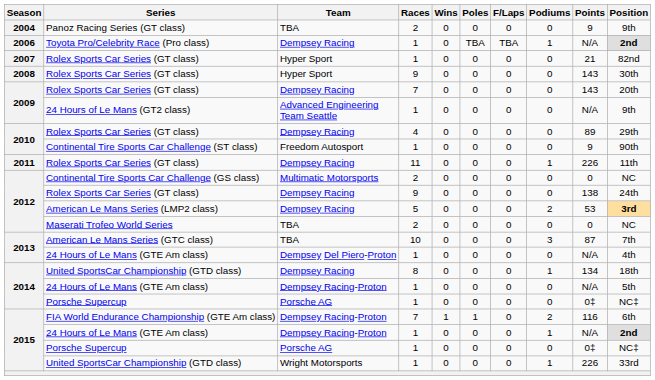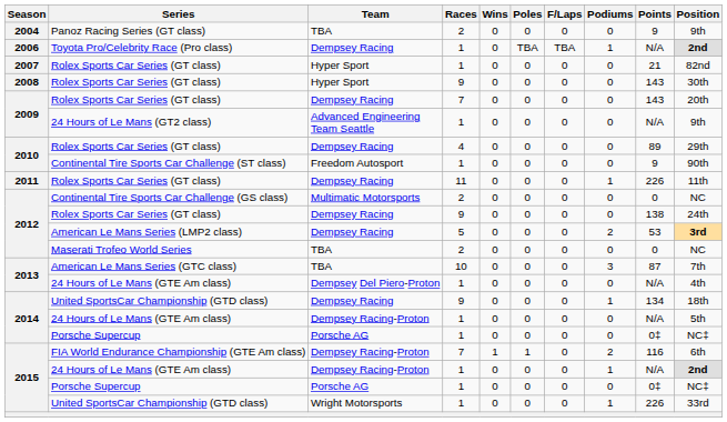 <table class="wikitable" style="font-size: 90%; text-align:center">
 <tr>
 <th>Season</th>
 <th>Series</th>
 <th>Team</th>
 <th>Races</th>
 <th>Wins</th>
 <th>Poles</th>
 <th>F/Laps</th>
 <th>Podiums</th>
 <th>Points</th>
 <th>Position</th>
 </tr>
 <tr>
 <th>2004</th>
 <td align=left>Panoz Racing Series (GT class)</td>
 <td align=left>TBA</td>
 <td>2</td>
 <td>0</td>
 <td>0</td>
 <td>0</td>
 <td>0</td>
 <td>9</td>
 <td>9th</td>
 </tr>
 <tr>
 <th>2006</th>
 <td align=left><a href='#'>Toyota Pro/Celebrity Race</a> (Pro class)</td>
 <td align=left><a href='#'>Dempsey Racing</a></td>
 <td>1</td>
 <td>0</td>
 <td>TBA</td>
 <td>TBA</td>
 <td>1</td>
 <td>N/A</td>
 <td style="background:#DFDFDF;"><strong>2nd</strong></td>
 </tr>
 <tr>
 <th>2007</th>
 <td align=left><a href='#'>Rolex Sports Car Series</a> (GT class)</td>
 <td align=left>Hyper Sport</td>
 <td>1</td>
 <td>0</td>
 <td>0</td>
 <td>0</td>
 <td>0</td>
 <td>21</td>
 <td>82nd</td>
 </tr>
 <tr>
 <th>2008</th>
 <td align=left><a href='#'>Rolex Sports Car Series</a> (GT class)</td>
 <td align=left>Hyper Sport</td>
 <td>9</td>
 <td>0</td>
 <td>0</td>
 <td>0</td>
 <td>0</td>
 <td>143</td>
 <td>30th</td>
 </tr>
 <tr>
 <th rowspan=2>2009</th>
 <td align=left><a href='#'>Rolex Sports Car Series</a> (GT class)</td>
 <td align=left><a href='#'>Dempsey Racing</a></td>
 <td>7</td>
 <td>0</td>
 <td>0</td>
 <td>0</td>
 <td>0</td>
 <td>143</td>
 <td>20th</td>
 </tr>
 <tr>
 <td align=left><a href='#'>24 Hours of Le Mans</a> (GT2 class)</td>
 <td align=left><a href='#'>Advanced Engineering</a><br><a href='#'>Team Seattle</a></td>
 <td>1</td>
 <td>0</td>
 <td>0</td>
 <td>0</td>
 <td>0</td>
 <td>N/A</td>
 <td>9th</td>
 </tr>
 <tr>
 <th rowspan=2>2010</th>
 <td align=left><a href='#'>Rolex Sports Car Series</a> (GT class)</td>
 <td align=left><a href='#'>Dempsey Racing</a></td>
 <td>4</td>
 <td>0</td>
 <td>0</td>
 <td>0</td>
 <td>0</td>
 <td>89</td>
 <td>29th</td>
 </tr>
 <tr>
 <td align=left><a href='#'>Continental Tire Sports Car Challenge</a> (ST class)</td>
 <td align=left>Freedom Autosport</td>
 <td>1</td>
 <td>0</td>
 <td>0</td>
 <td>0</td>
 <td>0</td>
 <td>9</td>
 <td>90th</td>
 </tr>
 <tr>
 <th>2011</th>
 <td align=left><a href='#'>Rolex Sports Car Series</a> (GT class)</td>
 <td align=left><a href='#'>Dempsey Racing</a></td>
 <td>11</td>
 <td>0</td>
 <td>0</td>
 <td>0</td>
 <td>1</td>
 <td>226</td>
 <td>11th</td>
 </tr>
 <tr>
 <th rowspan=4>2012</th>
 <td align=left><a href='#'>Continental Tire Sports Car Challenge</a> (GS class)</td>
 <td align=left><a href='#'>Multimatic Motorsports</a></td>
 <td>2</td>
 <td>0</td>
 <td>0</td>
 <td>0</td>
 <td>0</td>
 <td>0</td>
 <td>NC</td>
 </tr>
 <tr>
 <td align=left><a href='#'>Rolex Sports Car Series</a> (GT class)</td>
 <td align=left><a href='#'>Dempsey Racing</a></td>
 <td>9</td>
 <td>0</td>
 <td>0</td>
 <td>0</td>
 <td>0</td>
 <td>138</td>
 <td>24th</td>
 </tr>
 <tr>
 <td align=left><a href='#'>American Le Mans Series</a> (LMP2 class)</td>
 <td align=left><a href='#'>Dempsey Racing</a></td>
 <td>5</td>
 <td>0</td>
 <td>0</td>
 <td>0</td>
 <td>2</td>
 <td>53</td>
 <td style="background:#FFDF9F;"><strong>3rd</strong></td>
 </tr>
 <tr>
 <td align=left><a href='#'>Maserati Trofeo World Series</a></td>
 <td align=left>TBA</td>
 <td>2</td>
 <td>0</td>
 <td>0</td>
 <td>0</td>
 <td>0</td>
 <td>0</td>
 <td>NC</td>
 </tr>
 <tr>
 <th rowspan=2>2013</th>
 <td align=left><a href='#'>American Le Mans Series</a> (GTC class)</td>
 <td align=left>TBA</td>
 <td>10</td>
 <td>0</td>
 <td>0</td>
 <td>0</td>
 <td>3</td>
 <td>87</td>
 <td>7th</td>
 </tr>
 <tr>
 <td align=left><a href='#'>24 Hours of Le Mans</a> (GTE Am class)</td>
 <td align=left><a href='#'>Dempsey</a> <a href='#'>Del Piero</a>-<a href='#'>Proton</a></td>
 <td>1</td>
 <td>0</td>
 <td>0</td>
 <td>0</td>
 <td>0</td>
 <td>N/A</td>
 <td>4th</td>
 </tr>
 <tr>
 <th rowspan=3>2014</th>
 <td align=left><a href='#'>United SportsCar Championship</a> (GTD class)</td>
 <td align=left><a href='#'>Dempsey Racing</a></td>
-<td>8</td>
+<td>9</td>
 <td>0</td>
 <td>0</td>
 <td>0</td>
 <td>1</td>
 <td>134</td>
 <td>18th</td>
 </tr>
 <tr>
 <td align=left><a href='#'>24 Hours of Le Mans</a> (GTE Am class)</td>
 <td align=left><a href='#'>Dempsey Racing</a>-<a href='#'>Proton</a></td>
 <td>1</td>
 <td>0</td>
 <td>0</td>
 <td>0</td>
 <td>0</td>
 <td>N/A</td>
 <td>5th</td>
 </tr>
 <tr>
 <td align=left><a href='#'>Porsche Supercup</a></td>
 <td align=left><a href='#'>Porsche AG</a></td>
 <td>1</td>
 <td>0</td>
 <td>0</td>
 <td>0</td>
 <td>0</td>
 <td>0‡</td>
 <td>NC‡</td>
 </tr>
 <tr>
 <th rowspan=4>2015</th>
 <td align=left><a href='#'>FIA World Endurance Championship</a> (GTE Am class)</td>
 <td align=left><a href='#'>Dempsey Racing</a>-<a href='#'>Proton</a></td>
 <td>7</td>
 <td>1</td>
 <td>1</td>
 <td>0</td>
 <td>2</td>
 <td>116</td>
 <td>6th</td>
 </tr>
 <tr>
 <td align=left><a href='#'>24 Hours of Le Mans</a> (GTE Am class)</td>
 <td align=left><a href='#'>Dempsey Racing</a>-<a href='#'>Proton</a></td>
 <td>1</td>
 <td>0</td>
 <td>0</td>
 <td>0</td>
 <td>1</td>
 <td>N/A</td>
 <td style="background:#DFDFDF;"><strong>2nd</strong></td>
 </tr>
 <tr>
 <td align=left><a href='#'>Porsche Supercup</a></td>
 <td align=left><a href='#'>Porsche AG</a></td>
 <td>1</td>
 <td>0</td>
 <td>0</td>
 <td>0</td>
 <td>0</td>
 <td>0‡</td>
 <td>NC‡</td>
 </tr>
 <tr>
 <td align=left><a href='#'>United SportsCar Championship</a> (GTD class)</td>
 <td align=left>Wright Motorsports</td>
 <td>1</td>
 <td>0</td>
 <td>0</td>
 <td>0</td>
 <td>1</td>
 <td>226</td>
 <td>33rd</td>
 </tr>
 <tr>
 <th colspan="10"></th>
 </tr>
 </table>
